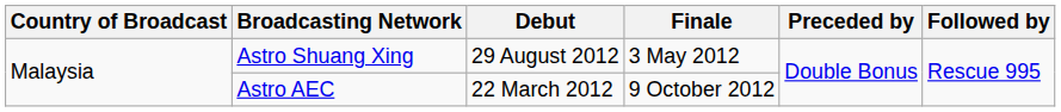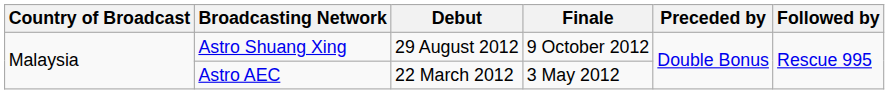 <table class="wikitable">
 <tr>
 <th>Country of Broadcast</th>
 <th>Broadcasting Network</th>
 <th>Debut</th>
 <th>Finale</th>
 <th>Preceded by</th>
 <th>Followed by</th>
 </tr>
 <tr>
 <td rowspan=2>Malaysia</td>
 <td><a href='#'>Astro Shuang Xing</a></td>
 <td>29 August 2012</td>
-<td>3 May 2012</td>
+<td>9 October 2012</td>
 <td rowspan=2><a href='#'>Double Bonus</a></td>
 <td rowspan=2><a href='#'>Rescue 995</a></td>
 </tr>
 <tr>
 <td><a href='#'>Astro AEC</a></td>
 <td>22 March 2012</td>
-<td>9 October 2012</td>
+<td>3 May 2012</td>
 </tr>
 </table>
